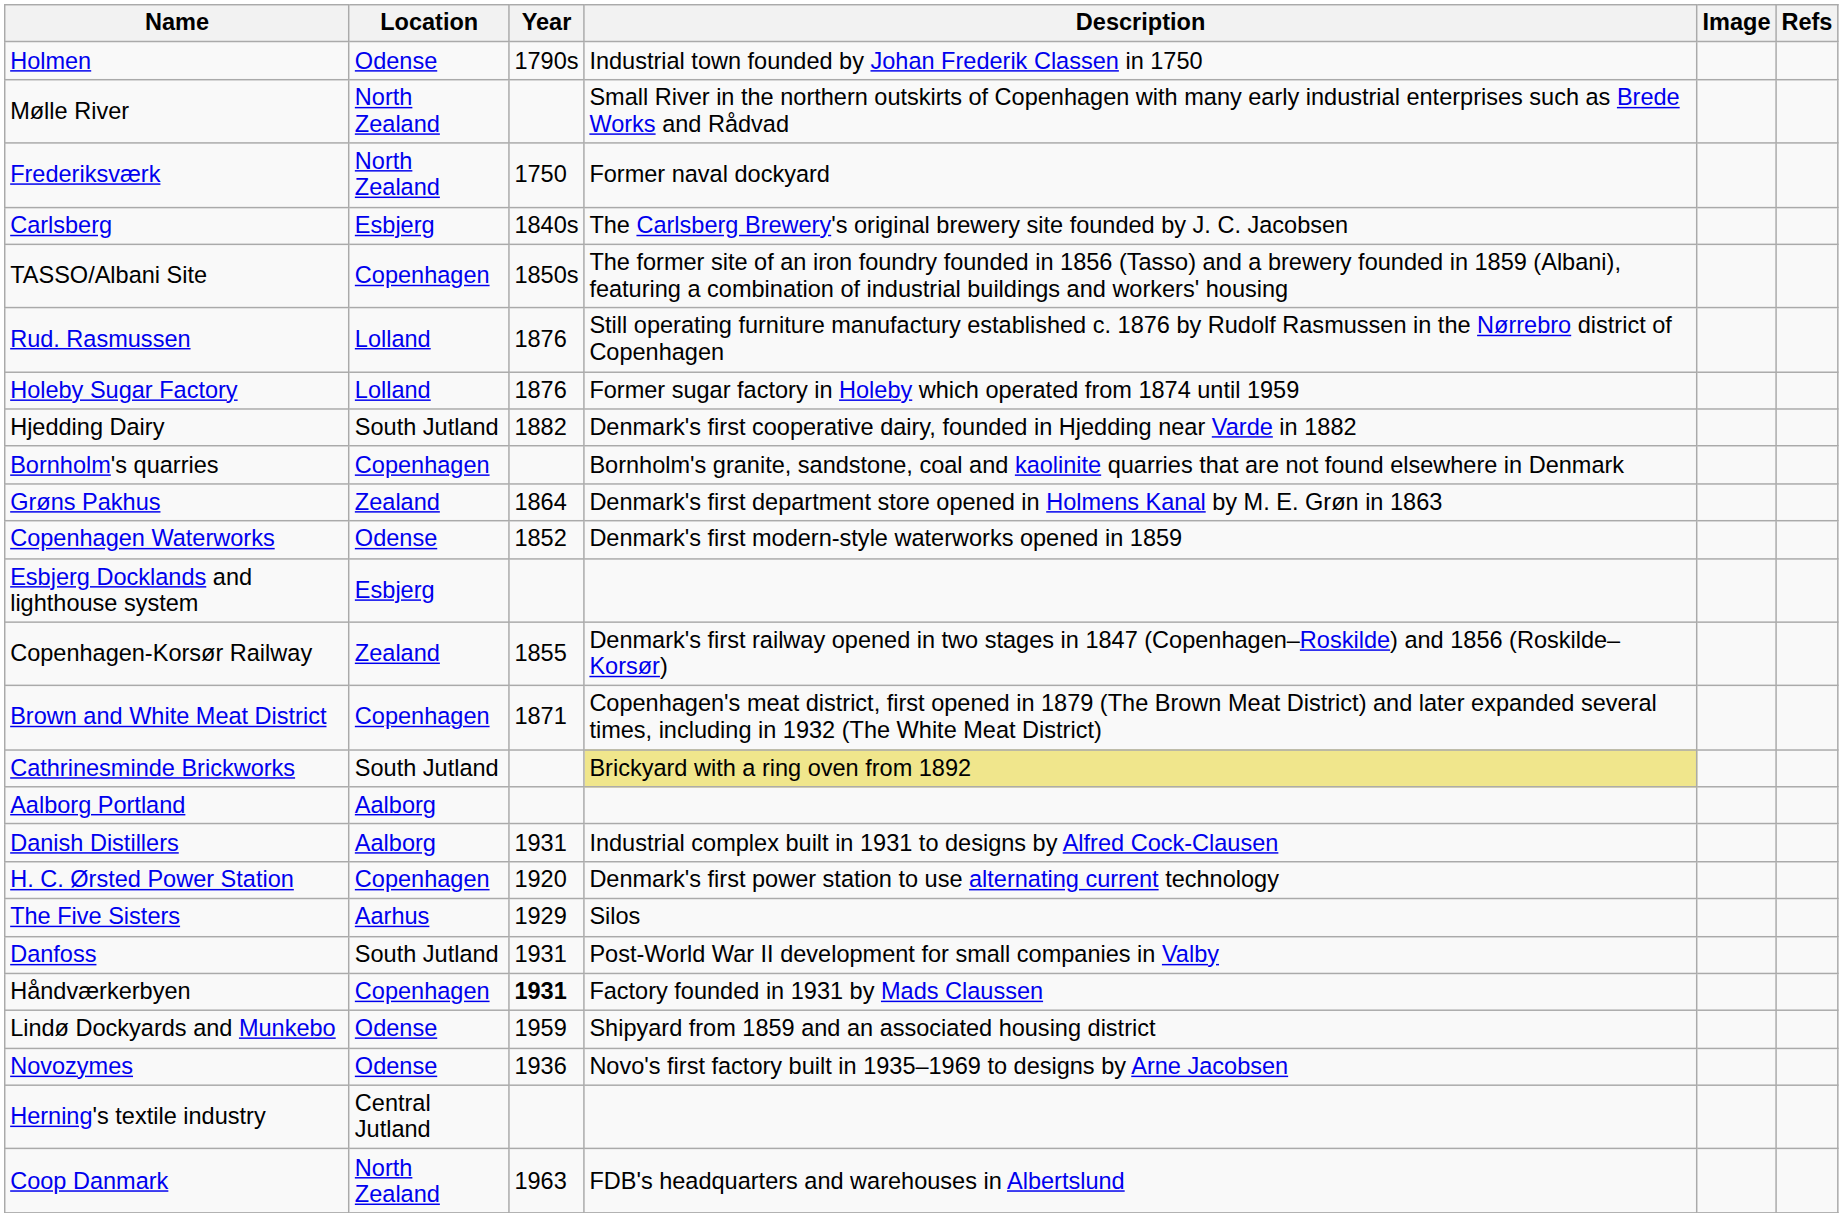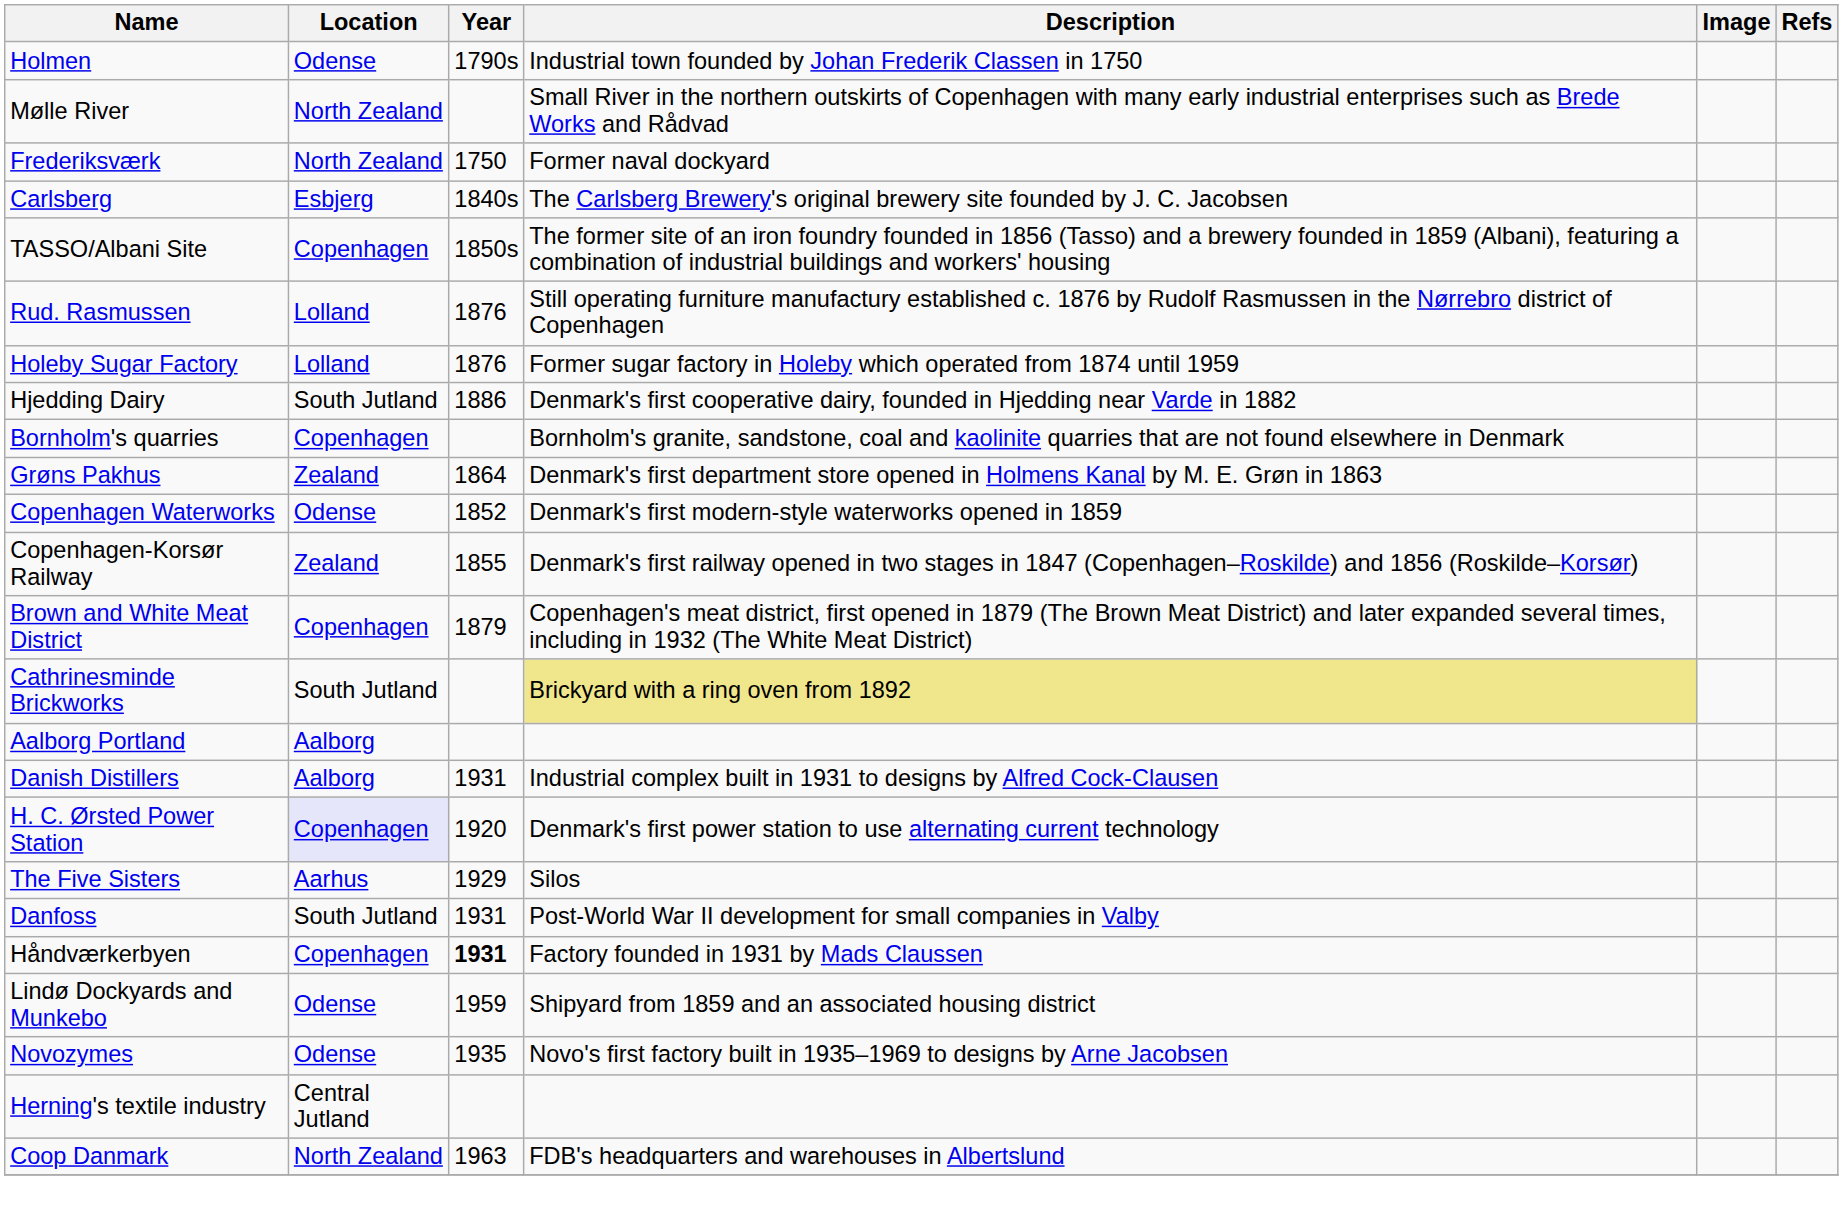 <table class="wikitable sortable">
 <tr>
 <th>Name</th>
 <th>Location</th>
 <th>Year</th>
 <th>Description</th>
 <th>Image</th>
 <th>Refs</th>
 </tr>
 <tr>
 <td><a href='#'>Holmen</a></td>
 <td><a href='#'>Odense</a></td>
 <td>1790s</td>
 <td>Industrial town founded by <a href='#'>Johan Frederik Classen</a> in 1750</td>
 <td></td>
 <td></td>
 </tr>
 <tr>
 <td>Mølle River</td>
 <td><a href='#'>North Zealand</a></td>
 <td></td>
 <td>Small River in the northern outskirts of Copenhagen with many early industrial enterprises such as <a href='#'>Brede Works</a> and Rådvad</td>
 <td></td>
 <td></td>
 </tr>
 <tr>
 <td><a href='#'>Frederiksværk</a></td>
 <td><a href='#'>North Zealand</a></td>
 <td>1750</td>
 <td>Former naval dockyard</td>
 <td></td>
 <td></td>
 </tr>
 <tr>
 <td><a href='#'>Carlsberg</a></td>
 <td><a href='#'>Esbjerg</a></td>
 <td>1840s</td>
 <td>The <a href='#'>Carlsberg Brewery</a>'s original brewery site founded by J. C. Jacobsen</td>
 <td></td>
 <td></td>
 </tr>
 <tr>
 <td>TASSO/Albani Site</td>
 <td><a href='#'>Copenhagen</a></td>
 <td>1850s</td>
 <td>The former site of an iron foundry founded in 1856 (Tasso) and a brewery founded in 1859 (Albani), featuring a combination of industrial buildings and workers' housing</td>
 <td></td>
 <td></td>
 </tr>
 <tr>
 <td><a href='#'>Rud. Rasmussen</a></td>
 <td><a href='#'>Lolland</a></td>
 <td>1876</td>
 <td>Still operating furniture manufactury established c. 1876 by Rudolf Rasmussen in the <a href='#'>Nørrebro</a> district of Copenhagen</td>
 <td></td>
 <td></td>
 </tr>
 <tr>
 <td><a href='#'>Holeby Sugar Factory</a></td>
 <td><a href='#'>Lolland</a></td>
 <td>1876</td>
 <td>Former sugar factory in <a href='#'>Holeby</a> which operated from 1874 until 1959</td>
 <td></td>
 <td></td>
 </tr>
 <tr>
 <td>Hjedding Dairy</td>
 <td>South Jutland</td>
-<td>1882</td>
+<td>1886</td>
 <td>Denmark's first cooperative dairy, founded in Hjedding near <a href='#'>Varde</a> in 1882</td>
 <td></td>
 <td></td>
 </tr>
 <tr>
 <td><a href='#'>Bornholm</a>'s quarries</td>
 <td><a href='#'>Copenhagen</a></td>
 <td></td>
 <td>Bornholm's granite, sandstone, coal and <a href='#'>kaolinite</a> quarries that are not found elsewhere in Denmark</td>
 <td></td>
 <td></td>
 </tr>
 <tr>
 <td><a href='#'>Grøns Pakhus</a></td>
 <td><a href='#'>Zealand</a></td>
 <td>1864</td>
 <td>Denmark's first department store opened in <a href='#'>Holmens Kanal</a> by M. E. Grøn in 1863</td>
 <td></td>
 <td></td>
 </tr>
 <tr>
 <td><a href='#'>Copenhagen Waterworks</a></td>
 <td><a href='#'>Odense</a></td>
 <td>1852</td>
 <td>Denmark's first modern-style waterworks opened in 1859</td>
 <td></td>
 <td></td>
 </tr>
 <tr>
-<td><a href='#'>Esbjerg Docklands</a> and lighthouse system</td>
-<td><a href='#'>Esbjerg</a></td>
-<td></td>
-<td></td>
-<td></td>
-<td></td>
-</tr>
-<tr>
 <td>Copenhagen-Korsør Railway</td>
 <td><a href='#'>Zealand</a></td>
 <td>1855</td>
 <td>Denmark's first railway opened in two stages in 1847 (Copenhagen–<a href='#'>Roskilde</a>) and 1856 (Roskilde–<a href='#'>Korsør</a>)</td>
 <td></td>
 <td></td>
 </tr>
 <tr>
 <td><a href='#'>Brown and White Meat District</a></td>
 <td><a href='#'>Copenhagen</a></td>
-<td>1871</td>
+<td>1879</td>
 <td>Copenhagen's meat district, first opened in 1879 (The Brown Meat District) and later expanded several times, including in 1932 (The White Meat District)</td>
 <td></td>
 <td></td>
 </tr>
 <tr>
 <td><a href='#'>Cathrinesminde Brickworks</a></td>
 <td>South Jutland</td>
 <td></td>
 <td style="background: khaki;">Brickyard with a ring oven from 1892</td>
 <td></td>
 <td></td>
 </tr>
 <tr>
 <td><a href='#'>Aalborg Portland</a></td>
 <td><a href='#'>Aalborg</a></td>
 <td></td>
 <td></td>
 <td></td>
 <td></td>
 </tr>
 <tr>
 <td><a href='#'>Danish Distillers</a></td>
 <td><a href='#'>Aalborg</a></td>
 <td>1931</td>
 <td>Industrial complex built in 1931 to designs by <a href='#'>Alfred Cock-Clausen</a></td>
 <td></td>
 <td></td>
 </tr>
 <tr>
 <td><a href='#'>H. C. Ørsted Power Station</a></td>
-<td><a href='#'>Copenhagen</a></td>
+<td style="background: lavender;"><a href='#'>Copenhagen</a></td>
 <td>1920</td>
 <td>Denmark's first power station to use <a href='#'>alternating current</a> technology</td>
 <td></td>
 <td></td>
 </tr>
 <tr>
 <td><a href='#'>The Five Sisters</a></td>
 <td><a href='#'>Aarhus</a></td>
 <td>1929</td>
 <td>Silos</td>
 <td></td>
 <td></td>
 </tr>
 <tr>
 <td><a href='#'>Danfoss</a></td>
 <td>South Jutland</td>
 <td>1931</td>
 <td>Post-World War II development for small companies in <a href='#'>Valby</a></td>
 <td></td>
 <td></td>
 </tr>
 <tr>
 <td>Håndværkerbyen</td>
 <td><a href='#'>Copenhagen</a></td>
 <td><strong>1931</strong></td>
 <td>Factory founded in 1931 by <a href='#'>Mads Claussen</a></td>
 <td></td>
 <td></td>
 </tr>
 <tr>
 <td>Lindø Dockyards and <a href='#'>Munkebo</a></td>
 <td><a href='#'>Odense</a></td>
 <td>1959</td>
 <td>Shipyard from 1859 and an associated housing district</td>
 <td></td>
 <td></td>
 </tr>
 <tr>
 <td><a href='#'>Novozymes</a></td>
 <td><a href='#'>Odense</a></td>
-<td>1936</td>
+<td>1935</td>
 <td>Novo's first factory built in 1935–1969 to designs by <a href='#'>Arne Jacobsen</a></td>
 <td></td>
 <td></td>
 </tr>
 <tr>
 <td><a href='#'>Herning</a>'s textile industry</td>
 <td>Central Jutland</td>
 <td></td>
 <td></td>
 <td></td>
 <td></td>
 </tr>
 <tr>
 <td><a href='#'>Coop Danmark</a></td>
 <td><a href='#'>North Zealand</a></td>
 <td>1963</td>
 <td>FDB's headquarters and warehouses in <a href='#'>Albertslund</a></td>
 <td></td>
 <td></td>
 </tr>
 <tr>
 </tr>
 </table>
